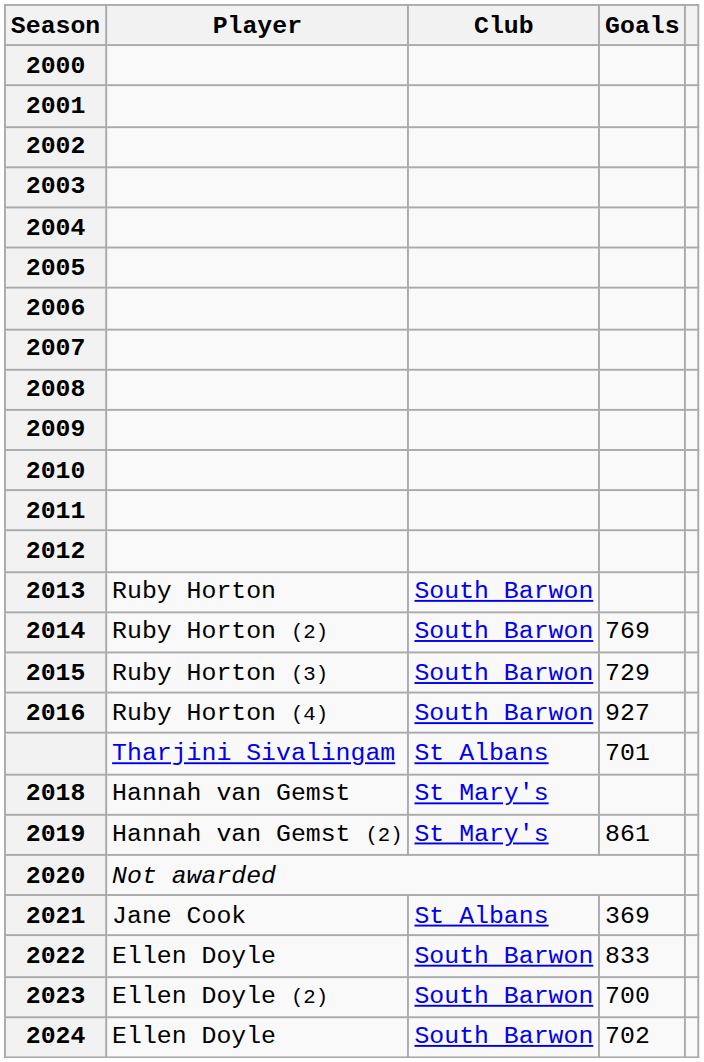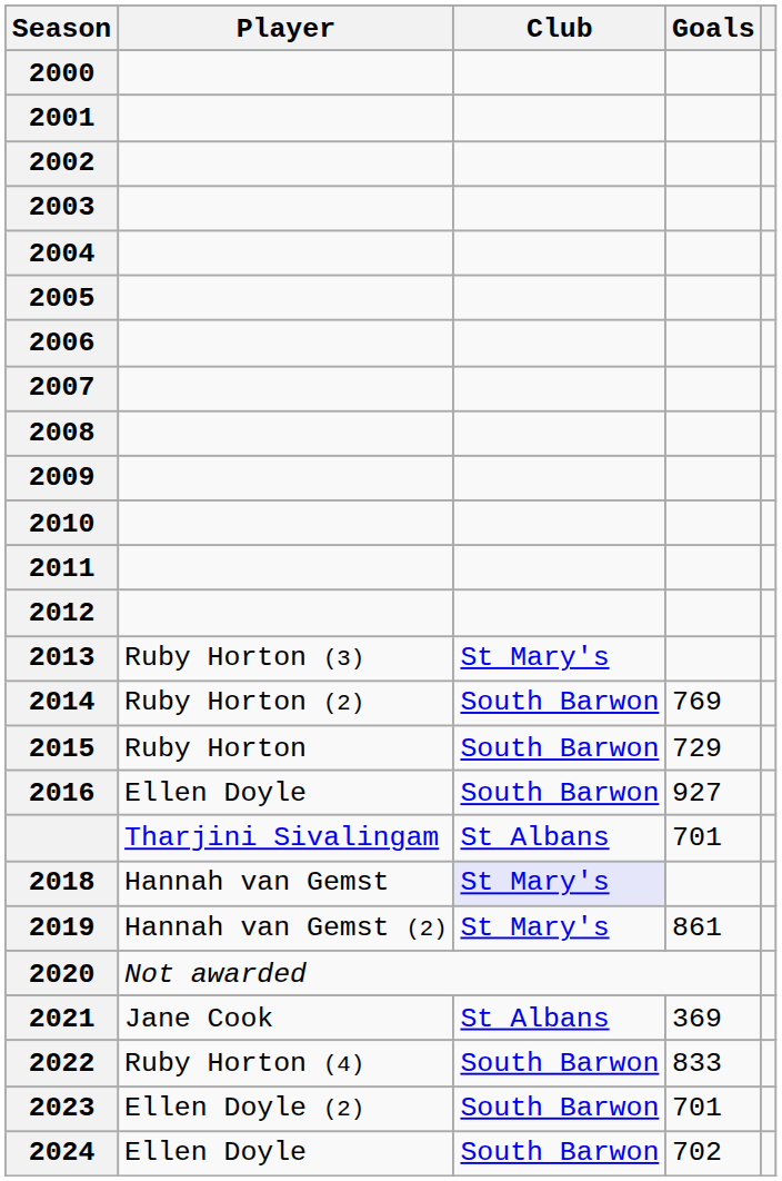 <table class="wikitable sortable">
 <tr>
 <th>Season</th>
 <th>Player</th>
 <th>Club</th>
 <th>Goals</th>
 <th></th>
 </tr>
 <tr>
 <th>2000</th>
 <td></td>
 <td></td>
 <td></td>
 <td></td>
 </tr>
 <tr>
 <th>2001</th>
 <td></td>
 <td></td>
 <td></td>
 <td></td>
 </tr>
 <tr>
 <th>2002</th>
 <td></td>
 <td></td>
 <td></td>
 <td></td>
 </tr>
 <tr>
 <th>2003</th>
 <td></td>
 <td></td>
 <td></td>
 <td></td>
 </tr>
 <tr>
 <th>2004</th>
 <td></td>
 <td></td>
 <td></td>
 <td></td>
 </tr>
 <tr>
 <th>2005</th>
 <td></td>
 <td></td>
 <td></td>
 <td></td>
 </tr>
 <tr>
 <th>2006</th>
 <td></td>
 <td></td>
 <td></td>
 <td></td>
 </tr>
 <tr>
 <th>2007</th>
 <td></td>
 <td></td>
 <td></td>
 <td></td>
 </tr>
 <tr>
 <th>2008</th>
 <td></td>
 <td></td>
 <td></td>
 <td></td>
 </tr>
 <tr>
 <th>2009</th>
 <td></td>
 <td></td>
 <td></td>
 <td></td>
 </tr>
 <tr>
 <th>2010</th>
 <td></td>
 <td></td>
 <td></td>
 <td></td>
 </tr>
 <tr>
 <th>2011</th>
 <td></td>
 <td></td>
 <td></td>
 <td></td>
 </tr>
 <tr>
 <th>2012</th>
 <td></td>
 <td></td>
 <td></td>
 <td></td>
 </tr>
 <tr>
 <th>2013</th>
-<td>Ruby Horton</td>
-<td><a href='#'>South Barwon</a></td>
+<td>Ruby Horton <small>(3)</small></td>
+<td><a href='#'>St Mary's</a></td>
 <td></td>
 <td></td>
 </tr>
 <tr>
 <th>2014</th>
 <td>Ruby Horton <small>(2)</small></td>
 <td><a href='#'>South Barwon</a></td>
 <td>769</td>
 <td></td>
 </tr>
 <tr>
 <th>2015</th>
-<td>Ruby Horton <small>(3)</small></td>
+<td>Ruby Horton</td>
 <td><a href='#'>South Barwon</a></td>
 <td>729</td>
 <td></td>
 </tr>
 <tr>
 <th>2016</th>
-<td>Ruby Horton <small>(4)</small></td>
+<td>Ellen Doyle</td>
 <td><a href='#'>South Barwon</a></td>
 <td>927</td>
 <td></td>
 </tr>
 <tr>
 <th></th>
 <td><a href='#'>Tharjini Sivalingam</a></td>
 <td><a href='#'>St Albans</a></td>
 <td>701</td>
 <td></td>
 </tr>
 <tr>
 <th>2018</th>
 <td>Hannah van Gemst</td>
-<td><a href='#'>St Mary's</a></td>
+<td style="background: lavender;"><a href='#'>St Mary's</a></td>
 <td></td>
 <td></td>
 </tr>
 <tr>
 <th>2019</th>
 <td>Hannah van Gemst <small>(2)</small></td>
 <td><a href='#'>St Mary's</a></td>
 <td>861</td>
 <td></td>
 </tr>
 <tr>
 <th>2020</th>
 <td colspan="3"><em>Not awarded</em></td>
 <td></td>
 </tr>
 <tr>
 <th>2021</th>
 <td>Jane Cook</td>
 <td><a href='#'>St Albans</a></td>
 <td>369</td>
 <td></td>
 </tr>
 <tr>
 <th>2022</th>
-<td>Ellen Doyle</td>
+<td>Ruby Horton <small>(4)</small></td>
 <td><a href='#'>South Barwon</a></td>
 <td>833</td>
 <td></td>
 </tr>
 <tr>
 <th>2023</th>
 <td>Ellen Doyle <small>(2)</small></td>
 <td><a href='#'>South Barwon</a></td>
-<td>700</td>
+<td>701</td>
 <td></td>
 </tr>
 <tr>
 <th>2024</th>
 <td>Ellen Doyle </td>
 <td><a href='#'>South Barwon</a></td>
 <td>702</td>
 <td></td>
 </tr>
 </table>
